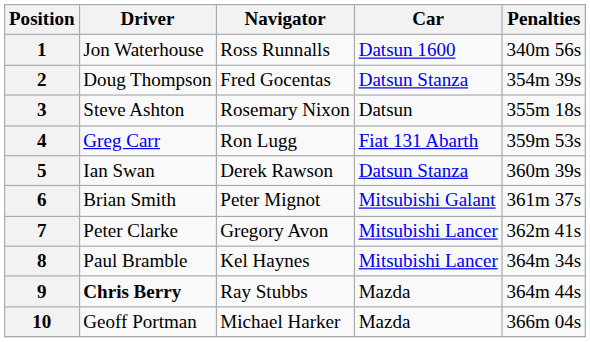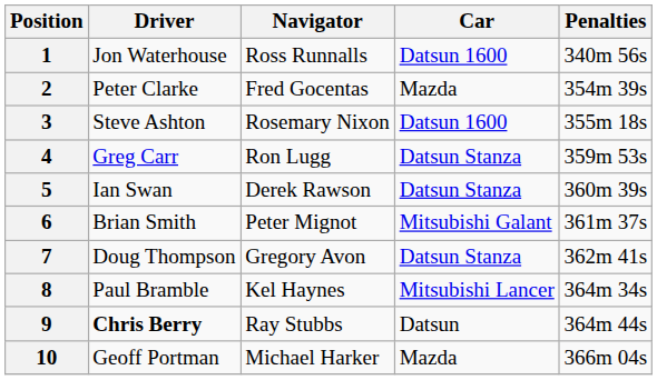 <table class="wikitable" border="1">
 <tr>
 <th>Position</th>
 <th>Driver</th>
 <th>Navigator</th>
 <th>Car</th>
 <th>Penalties</th>
 </tr>
 <tr>
 <th>1</th>
 <td>Jon Waterhouse</td>
 <td>Ross Runnalls</td>
 <td><a href='#'>Datsun 1600</a></td>
 <td align="center">340m 56s</td>
 </tr>
 <tr>
 <th>2</th>
-<td>Doug Thompson</td>
+<td>Peter Clarke</td>
 <td>Fred Gocentas</td>
-<td><a href='#'>Datsun Stanza</a></td>
+<td>Mazda</td>
 <td align="center">354m 39s</td>
 </tr>
 <tr>
 <th>3</th>
 <td>Steve Ashton</td>
 <td>Rosemary Nixon</td>
-<td>Datsun</td>
+<td><a href='#'>Datsun 1600</a></td>
 <td align="center">355m 18s</td>
 </tr>
 <tr>
 <th>4</th>
 <td><a href='#'>Greg Carr</a></td>
 <td>Ron Lugg</td>
-<td><a href='#'>Fiat 131 Abarth</a></td>
+<td><a href='#'>Datsun Stanza</a></td>
 <td align="center">359m 53s</td>
 </tr>
 <tr>
 <th>5</th>
 <td>Ian Swan</td>
 <td>Derek Rawson</td>
 <td><a href='#'>Datsun Stanza</a></td>
 <td align="center">360m 39s</td>
 </tr>
 <tr>
 <th>6</th>
 <td>Brian Smith</td>
 <td>Peter Mignot</td>
 <td><a href='#'>Mitsubishi Galant</a></td>
 <td align="center">361m 37s</td>
 </tr>
 <tr>
 <th>7</th>
-<td>Peter Clarke</td>
+<td>Doug Thompson</td>
 <td>Gregory Avon</td>
-<td><a href='#'>Mitsubishi Lancer</a></td>
+<td><a href='#'>Datsun Stanza</a></td>
 <td align="center">362m 41s</td>
 </tr>
 <tr>
 <th>8</th>
 <td>Paul Bramble</td>
 <td>Kel Haynes</td>
 <td><a href='#'>Mitsubishi Lancer</a></td>
 <td align="center">364m 34s</td>
 </tr>
 <tr>
 <th>9</th>
 <td><strong>Chris Berry</strong></td>
 <td>Ray Stubbs</td>
-<td>Mazda</td>
+<td>Datsun</td>
 <td align="center">364m 44s</td>
 </tr>
 <tr>
 <th>10</th>
 <td>Geoff Portman</td>
 <td>Michael Harker</td>
 <td>Mazda</td>
 <td align="center">366m 04s</td>
 </tr>
 <tr>
 </tr>
 </table>
